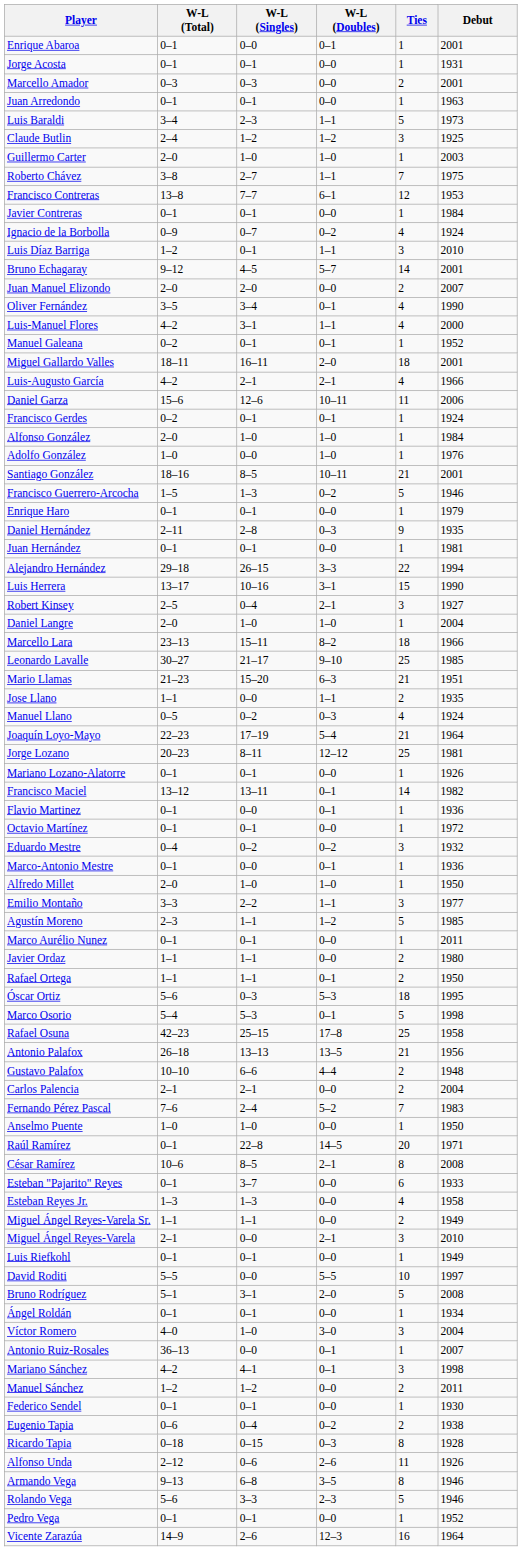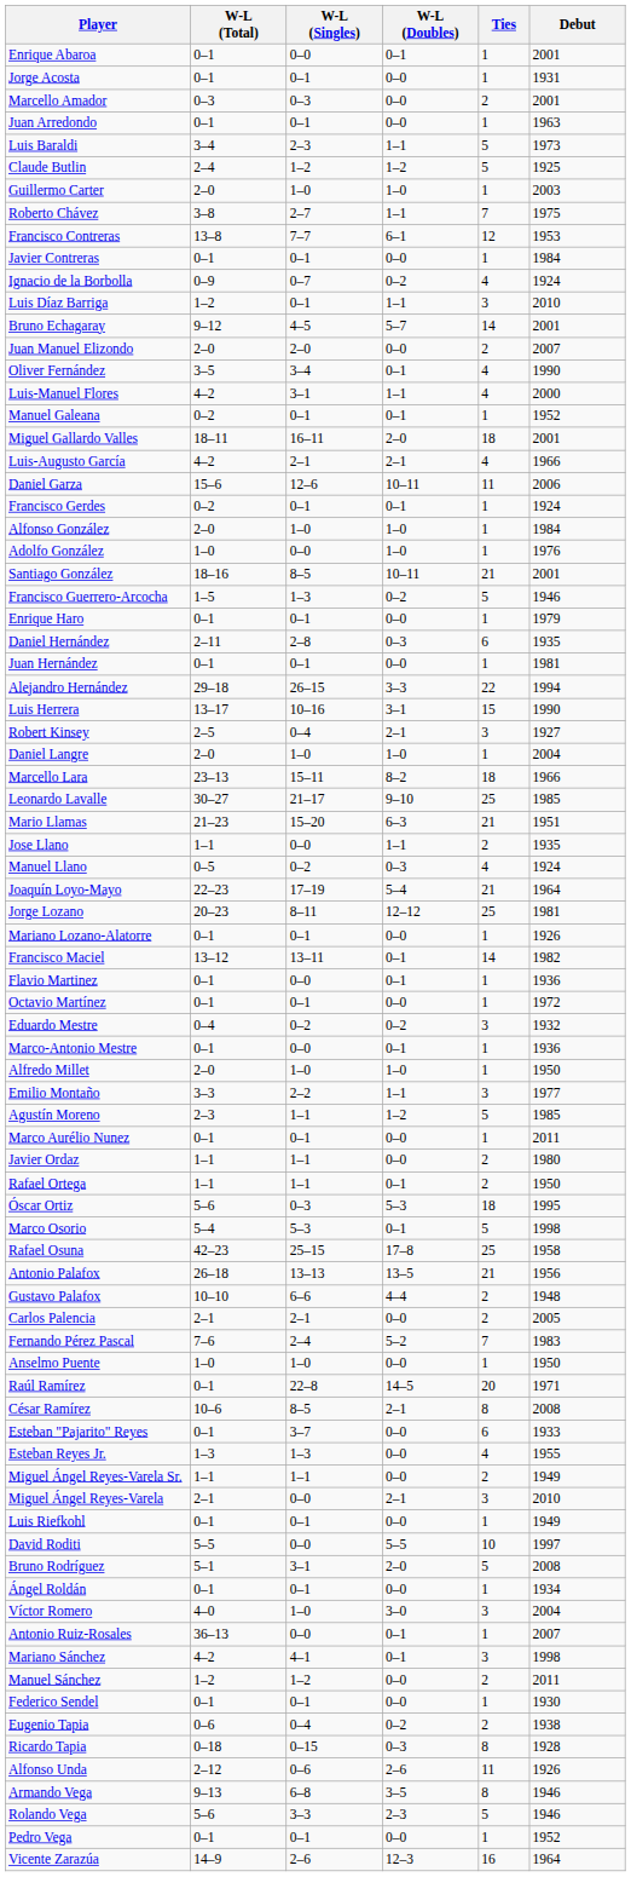 <table class="wikitable sortable" style=font-size:97%>
 <tr>
 <th width=200><a href='#'>Player</a></th>
 <th width=100>W-L<br>(Total)</th>
 <th width=100>W-L<br>(<a href='#'>Singles</a>)</th>
 <th width=100>W-L<br>(<a href='#'>Doubles</a>)</th>
 <th width=50><a href='#'>Ties</a></th>
 <th width=100>Debut</th>
 </tr>
 <tr>
 <td><a href='#'>Enrique Abaroa</a></td>
 <td>0–1</td>
 <td>0–0</td>
 <td>0–1</td>
 <td>1</td>
 <td>2001</td>
 </tr>
 <tr>
 <td><a href='#'>Jorge Acosta</a></td>
 <td>0–1</td>
 <td>0–1</td>
 <td>0–0</td>
 <td>1</td>
 <td>1931</td>
 </tr>
 <tr>
 <td><a href='#'>Marcello Amador</a></td>
 <td>0–3</td>
 <td>0–3</td>
 <td>0–0</td>
 <td>2</td>
 <td>2001</td>
 </tr>
 <tr>
 <td><a href='#'>Juan Arredondo</a></td>
 <td>0–1</td>
 <td>0–1</td>
 <td>0–0</td>
 <td>1</td>
 <td>1963</td>
 </tr>
 <tr>
 <td><a href='#'>Luis Baraldi</a></td>
 <td>3–4</td>
 <td>2–3</td>
 <td>1–1</td>
 <td>5</td>
 <td>1973</td>
 </tr>
 <tr>
 <td><a href='#'>Claude Butlin</a></td>
 <td>2–4</td>
 <td>1–2</td>
 <td>1–2</td>
-<td>3</td>
+<td>5</td>
 <td>1925</td>
 </tr>
 <tr>
 <td><a href='#'>Guillermo Carter</a></td>
 <td>2–0</td>
 <td>1–0</td>
 <td>1–0</td>
 <td>1</td>
 <td>2003</td>
 </tr>
 <tr>
 <td><a href='#'>Roberto Chávez</a></td>
 <td>3–8</td>
 <td>2–7</td>
 <td>1–1</td>
 <td>7</td>
 <td>1975</td>
 </tr>
 <tr>
 <td><a href='#'>Francisco Contreras</a></td>
 <td>13–8</td>
 <td>7–7</td>
 <td>6–1</td>
 <td>12</td>
 <td>1953</td>
 </tr>
 <tr>
 <td><a href='#'>Javier Contreras</a></td>
 <td>0–1</td>
 <td>0–1</td>
 <td>0–0</td>
 <td>1</td>
 <td>1984</td>
 </tr>
 <tr>
 <td><a href='#'>Ignacio de la Borbolla</a></td>
 <td>0–9</td>
 <td>0–7</td>
 <td>0–2</td>
 <td>4</td>
 <td>1924</td>
 </tr>
 <tr>
 <td><a href='#'>Luis Díaz Barriga</a></td>
 <td>1–2</td>
 <td>0–1</td>
 <td>1–1</td>
 <td>3</td>
 <td>2010</td>
 </tr>
 <tr>
 <td><a href='#'>Bruno Echagaray</a></td>
 <td>9–12</td>
 <td>4–5</td>
 <td>5–7</td>
 <td>14</td>
 <td>2001</td>
 </tr>
 <tr>
 <td><a href='#'>Juan Manuel Elizondo</a></td>
 <td>2–0</td>
 <td>2–0</td>
 <td>0–0</td>
 <td>2</td>
 <td>2007</td>
 </tr>
 <tr>
 <td><a href='#'>Oliver Fernández</a></td>
 <td>3–5</td>
 <td>3–4</td>
 <td>0–1</td>
 <td>4</td>
 <td>1990</td>
 </tr>
 <tr>
 <td><a href='#'>Luis-Manuel Flores</a></td>
 <td>4–2</td>
 <td>3–1</td>
 <td>1–1</td>
 <td>4</td>
 <td>2000</td>
 </tr>
 <tr>
 <td><a href='#'>Manuel Galeana</a></td>
 <td>0–2</td>
 <td>0–1</td>
 <td>0–1</td>
 <td>1</td>
 <td>1952</td>
 </tr>
 <tr>
 <td><a href='#'>Miguel Gallardo Valles</a></td>
 <td>18–11</td>
 <td>16–11</td>
 <td>2–0</td>
 <td>18</td>
 <td>2001</td>
 </tr>
 <tr>
 <td><a href='#'>Luis-Augusto García</a></td>
 <td>4–2</td>
 <td>2–1</td>
 <td>2–1</td>
 <td>4</td>
 <td>1966</td>
 </tr>
 <tr>
 <td><a href='#'>Daniel Garza</a></td>
 <td>15–6</td>
 <td>12–6</td>
 <td>10–11</td>
 <td>11</td>
 <td>2006</td>
 </tr>
 <tr>
 <td><a href='#'>Francisco Gerdes</a></td>
 <td>0–2</td>
 <td>0–1</td>
 <td>0–1</td>
 <td>1</td>
 <td>1924</td>
 </tr>
 <tr>
 <td><a href='#'>Alfonso González</a></td>
 <td>2–0</td>
 <td>1–0</td>
 <td>1–0</td>
 <td>1</td>
 <td>1984</td>
 </tr>
 <tr>
 <td><a href='#'>Adolfo González</a></td>
 <td>1–0</td>
 <td>0–0</td>
 <td>1–0</td>
 <td>1</td>
 <td>1976</td>
 </tr>
 <tr>
 <td><a href='#'>Santiago González</a></td>
 <td>18–16</td>
 <td>8–5</td>
 <td>10–11</td>
 <td>21</td>
 <td>2001</td>
 </tr>
 <tr>
 <td><a href='#'>Francisco Guerrero-Arcocha</a></td>
 <td>1–5</td>
 <td>1–3</td>
 <td>0–2</td>
 <td>5</td>
 <td>1946</td>
 </tr>
 <tr>
 <td><a href='#'>Enrique Haro</a></td>
 <td>0–1</td>
 <td>0–1</td>
 <td>0–0</td>
 <td>1</td>
 <td>1979</td>
 </tr>
 <tr>
 <td><a href='#'>Daniel Hernández</a></td>
 <td>2–11</td>
 <td>2–8</td>
 <td>0–3</td>
-<td>9</td>
+<td>6</td>
 <td>1935</td>
 </tr>
 <tr>
 <td><a href='#'>Juan Hernández</a></td>
 <td>0–1</td>
 <td>0–1</td>
 <td>0–0</td>
 <td>1</td>
 <td>1981</td>
 </tr>
 <tr>
 <td><a href='#'>Alejandro Hernández</a></td>
 <td>29–18</td>
 <td>26–15</td>
 <td>3–3</td>
 <td>22</td>
 <td>1994</td>
 </tr>
 <tr>
 <td><a href='#'>Luis Herrera</a></td>
 <td>13–17</td>
 <td>10–16</td>
 <td>3–1</td>
 <td>15</td>
 <td>1990</td>
 </tr>
 <tr>
 <td><a href='#'>Robert Kinsey</a></td>
 <td>2–5</td>
 <td>0–4</td>
 <td>2–1</td>
 <td>3</td>
 <td>1927</td>
 </tr>
 <tr>
 <td><a href='#'>Daniel Langre</a></td>
 <td>2–0</td>
 <td>1–0</td>
 <td>1–0</td>
 <td>1</td>
 <td>2004</td>
 </tr>
 <tr>
 <td><a href='#'>Marcello Lara</a></td>
 <td>23–13</td>
 <td>15–11</td>
 <td>8–2</td>
 <td>18</td>
 <td>1966</td>
 </tr>
 <tr>
 <td><a href='#'>Leonardo Lavalle</a></td>
 <td>30–27</td>
 <td>21–17</td>
 <td>9–10</td>
 <td>25</td>
 <td>1985</td>
 </tr>
 <tr>
 <td><a href='#'>Mario Llamas</a></td>
 <td>21–23</td>
 <td>15–20</td>
 <td>6–3</td>
 <td>21</td>
 <td>1951</td>
 </tr>
 <tr>
 <td><a href='#'>Jose Llano</a></td>
 <td>1–1</td>
 <td>0–0</td>
 <td>1–1</td>
 <td>2</td>
 <td>1935</td>
 </tr>
 <tr>
 <td><a href='#'>Manuel Llano</a></td>
 <td>0–5</td>
 <td>0–2</td>
 <td>0–3</td>
 <td>4</td>
 <td>1924</td>
 </tr>
 <tr>
 <td><a href='#'>Joaquín Loyo-Mayo</a></td>
 <td>22–23</td>
 <td>17–19</td>
 <td>5–4</td>
 <td>21</td>
 <td>1964</td>
 </tr>
 <tr>
 <td><a href='#'>Jorge Lozano</a></td>
 <td>20–23</td>
 <td>8–11</td>
 <td>12–12</td>
 <td>25</td>
 <td>1981</td>
 </tr>
 <tr>
 <td><a href='#'>Mariano Lozano-Alatorre</a></td>
 <td>0–1</td>
 <td>0–1</td>
 <td>0–0</td>
 <td>1</td>
 <td>1926</td>
 </tr>
 <tr>
 <td><a href='#'>Francisco Maciel</a></td>
 <td>13–12</td>
 <td>13–11</td>
 <td>0–1</td>
 <td>14</td>
 <td>1982</td>
 </tr>
 <tr>
 <td><a href='#'>Flavio Martinez</a></td>
 <td>0–1</td>
 <td>0–0</td>
 <td>0–1</td>
 <td>1</td>
 <td>1936</td>
 </tr>
 <tr>
 <td><a href='#'>Octavio Martínez</a></td>
 <td>0–1</td>
 <td>0–1</td>
 <td>0–0</td>
 <td>1</td>
 <td>1972</td>
 </tr>
 <tr>
 <td><a href='#'>Eduardo Mestre</a></td>
 <td>0–4</td>
 <td>0–2</td>
 <td>0–2</td>
 <td>3</td>
 <td>1932</td>
 </tr>
 <tr>
 <td><a href='#'>Marco-Antonio Mestre</a></td>
 <td>0–1</td>
 <td>0–0</td>
 <td>0–1</td>
 <td>1</td>
 <td>1936</td>
 </tr>
 <tr>
 <td><a href='#'>Alfredo Millet</a></td>
 <td>2–0</td>
 <td>1–0</td>
 <td>1–0</td>
 <td>1</td>
 <td>1950</td>
 </tr>
 <tr>
 <td><a href='#'>Emilio Montaño</a></td>
 <td>3–3</td>
 <td>2–2</td>
 <td>1–1</td>
 <td>3</td>
 <td>1977</td>
 </tr>
 <tr>
 <td><a href='#'>Agustín Moreno</a></td>
 <td>2–3</td>
 <td>1–1</td>
 <td>1–2</td>
 <td>5</td>
 <td>1985</td>
 </tr>
 <tr>
 <td><a href='#'>Marco Aurélio Nunez</a></td>
 <td>0–1</td>
 <td>0–1</td>
 <td>0–0</td>
 <td>1</td>
 <td>2011</td>
 </tr>
 <tr>
 <td><a href='#'>Javier Ordaz</a></td>
 <td>1–1</td>
 <td>1–1</td>
 <td>0–0</td>
 <td>2</td>
 <td>1980</td>
 </tr>
 <tr>
 <td><a href='#'>Rafael Ortega</a></td>
 <td>1–1</td>
 <td>1–1</td>
 <td>0–1</td>
 <td>2</td>
 <td>1950</td>
 </tr>
 <tr>
 <td><a href='#'>Óscar Ortiz</a></td>
 <td>5–6</td>
 <td>0–3</td>
 <td>5–3</td>
 <td>18</td>
 <td>1995</td>
 </tr>
 <tr>
 <td><a href='#'>Marco Osorio</a></td>
 <td>5–4</td>
 <td>5–3</td>
 <td>0–1</td>
 <td>5</td>
 <td>1998</td>
 </tr>
 <tr>
 <td><a href='#'>Rafael Osuna</a></td>
 <td>42–23</td>
 <td>25–15</td>
 <td>17–8</td>
 <td>25</td>
 <td>1958</td>
 </tr>
 <tr>
 <td><a href='#'>Antonio Palafox</a></td>
 <td>26–18</td>
 <td>13–13</td>
 <td>13–5</td>
 <td>21</td>
 <td>1956</td>
 </tr>
 <tr>
 <td><a href='#'>Gustavo Palafox</a></td>
 <td>10–10</td>
 <td>6–6</td>
 <td>4–4</td>
 <td>2</td>
 <td>1948</td>
 </tr>
 <tr>
 <td><a href='#'>Carlos Palencia</a></td>
 <td>2–1</td>
 <td>2–1</td>
 <td>0–0</td>
 <td>2</td>
-<td>2004</td>
+<td>2005</td>
 </tr>
 <tr>
 <td><a href='#'>Fernando Pérez Pascal</a></td>
 <td>7–6</td>
 <td>2–4</td>
 <td>5–2</td>
 <td>7</td>
 <td>1983</td>
 </tr>
 <tr>
 <td><a href='#'>Anselmo Puente</a></td>
 <td>1–0</td>
 <td>1–0</td>
 <td>0–0</td>
 <td>1</td>
 <td>1950</td>
 </tr>
 <tr>
 <td><a href='#'>Raúl Ramírez</a></td>
 <td>0–1</td>
 <td>22–8</td>
 <td>14–5</td>
 <td>20</td>
 <td>1971</td>
 </tr>
 <tr>
 <td><a href='#'>César Ramírez</a></td>
 <td>10–6</td>
 <td>8–5</td>
 <td>2–1</td>
 <td>8</td>
 <td>2008</td>
 </tr>
 <tr>
 <td><a href='#'>Esteban "Pajarito" Reyes</a></td>
 <td>0–1</td>
 <td>3–7</td>
 <td>0–0</td>
 <td>6</td>
 <td>1933</td>
 </tr>
 <tr>
 <td><a href='#'>Esteban Reyes Jr.</a></td>
 <td>1–3</td>
 <td>1–3</td>
 <td>0–0</td>
 <td>4</td>
-<td>1958</td>
+<td>1955</td>
 </tr>
 <tr>
 <td><a href='#'>Miguel Ángel Reyes-Varela Sr.</a></td>
 <td>1–1</td>
 <td>1–1</td>
 <td>0–0</td>
 <td>2</td>
 <td>1949</td>
 </tr>
 <tr>
 <td><a href='#'>Miguel Ángel Reyes-Varela</a></td>
 <td>2–1</td>
 <td>0–0</td>
 <td>2–1</td>
 <td>3</td>
 <td>2010</td>
 </tr>
 <tr>
 <td><a href='#'>Luis Riefkohl</a></td>
 <td>0–1</td>
 <td>0–1</td>
 <td>0–0</td>
 <td>1</td>
 <td>1949</td>
 </tr>
 <tr>
 <td><a href='#'>David Roditi</a></td>
 <td>5–5</td>
 <td>0–0</td>
 <td>5–5</td>
 <td>10</td>
 <td>1997</td>
 </tr>
 <tr>
 <td><a href='#'>Bruno Rodríguez</a></td>
 <td>5–1</td>
 <td>3–1</td>
 <td>2–0</td>
 <td>5</td>
 <td>2008</td>
 </tr>
 <tr>
 <td><a href='#'>Ángel Roldán</a></td>
 <td>0–1</td>
 <td>0–1</td>
 <td>0–0</td>
 <td>1</td>
 <td>1934</td>
 </tr>
 <tr>
 <td><a href='#'>Víctor Romero</a></td>
 <td>4–0</td>
 <td>1–0</td>
 <td>3–0</td>
 <td>3</td>
 <td>2004</td>
 </tr>
 <tr>
 <td><a href='#'>Antonio Ruiz-Rosales</a></td>
 <td>36–13</td>
 <td>0–0</td>
 <td>0–1</td>
 <td>1</td>
 <td>2007</td>
 </tr>
 <tr>
 <td><a href='#'>Mariano Sánchez</a></td>
 <td>4–2</td>
 <td>4–1</td>
 <td>0–1</td>
 <td>3</td>
 <td>1998</td>
 </tr>
 <tr>
 <td><a href='#'>Manuel Sánchez</a></td>
 <td>1–2</td>
 <td>1–2</td>
 <td>0–0</td>
 <td>2</td>
 <td>2011</td>
 </tr>
 <tr>
 <td><a href='#'>Federico Sendel</a></td>
 <td>0–1</td>
 <td>0–1</td>
 <td>0–0</td>
 <td>1</td>
 <td>1930</td>
 </tr>
 <tr>
 <td><a href='#'>Eugenio Tapia</a></td>
 <td>0–6</td>
 <td>0–4</td>
 <td>0–2</td>
 <td>2</td>
 <td>1938</td>
 </tr>
 <tr>
 <td><a href='#'>Ricardo Tapia</a></td>
 <td>0–18</td>
 <td>0–15</td>
 <td>0–3</td>
 <td>8</td>
 <td>1928</td>
 </tr>
 <tr>
 <td><a href='#'>Alfonso Unda</a></td>
 <td>2–12</td>
 <td>0–6</td>
 <td>2–6</td>
 <td>11</td>
 <td>1926</td>
 </tr>
 <tr>
 <td><a href='#'>Armando Vega</a></td>
 <td>9–13</td>
 <td>6–8</td>
 <td>3–5</td>
 <td>8</td>
 <td>1946</td>
 </tr>
 <tr>
 <td><a href='#'>Rolando Vega</a></td>
 <td>5–6</td>
 <td>3–3</td>
 <td>2–3</td>
 <td>5</td>
 <td>1946</td>
 </tr>
 <tr>
 <td><a href='#'>Pedro Vega</a></td>
 <td>0–1</td>
 <td>0–1</td>
 <td>0–0</td>
 <td>1</td>
 <td>1952</td>
 </tr>
 <tr>
 <td><a href='#'>Vicente Zarazúa</a></td>
 <td>14–9</td>
 <td>2–6</td>
 <td>12–3</td>
 <td>16</td>
 <td>1964</td>
 </tr>
 </table>
